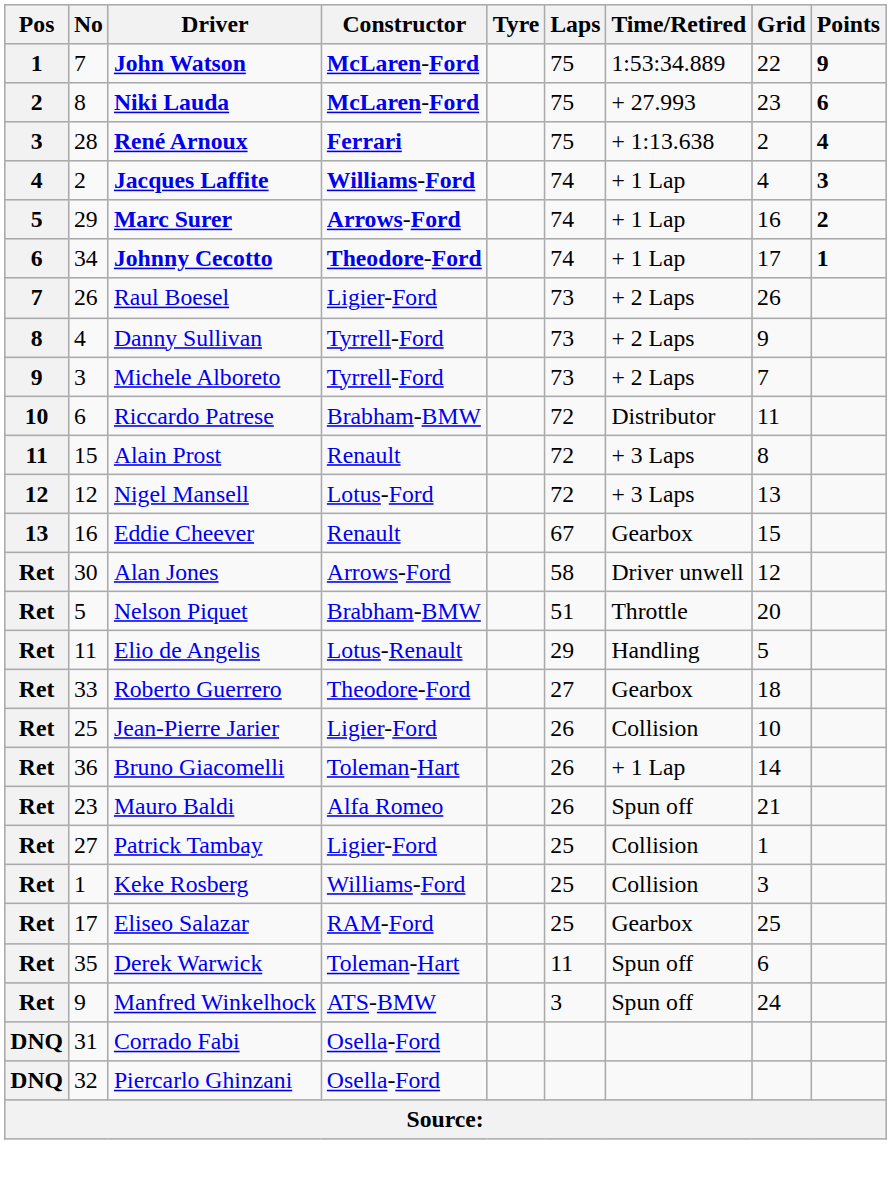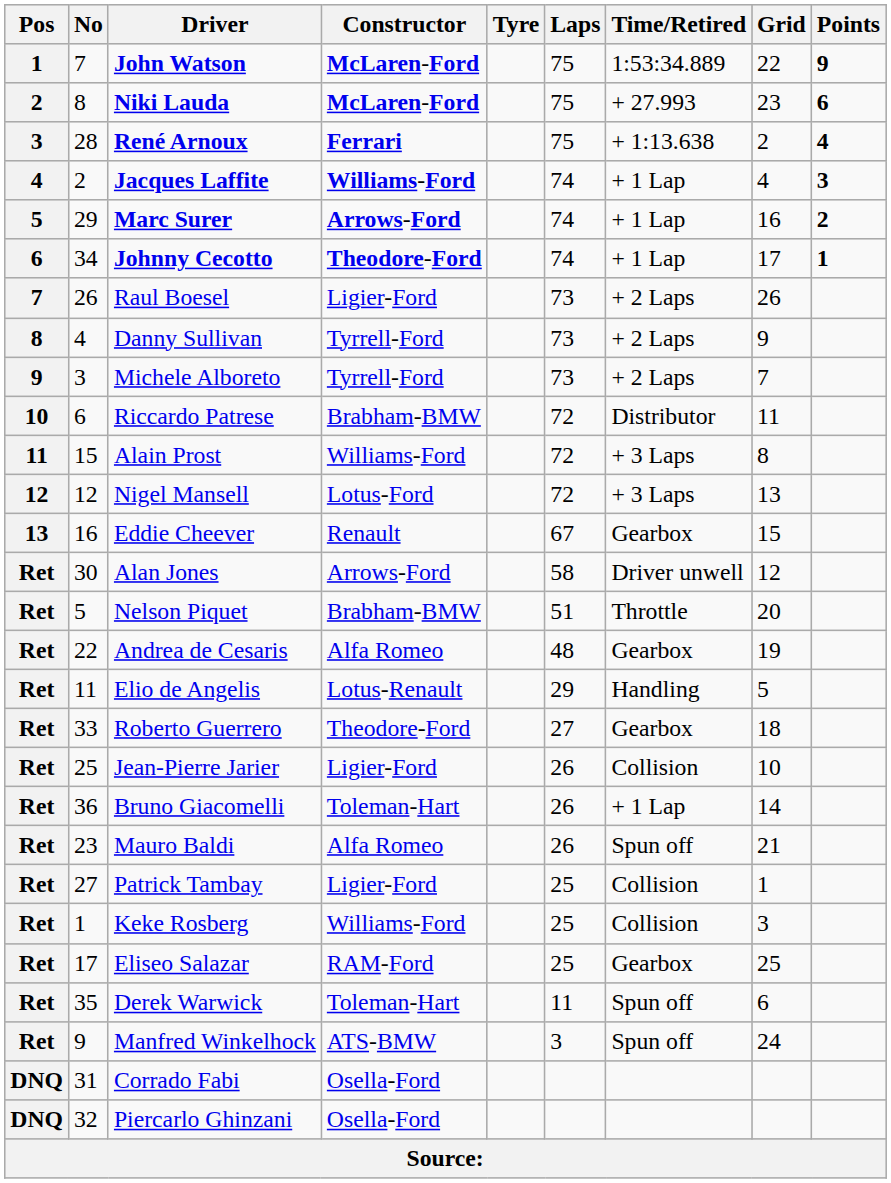 <table class="wikitable" style="font-size: 95%;">
 <tr>
 <th>Pos</th>
 <th>No</th>
 <th>Driver</th>
 <th>Constructor</th>
 <th>Tyre</th>
 <th>Laps</th>
 <th>Time/Retired</th>
 <th>Grid</th>
 <th>Points</th>
 </tr>
 <tr>
 <th>1</th>
 <td>7</td>
 <td> <strong><a href='#'>John Watson</a></strong></td>
 <td><strong><a href='#'>McLaren</a></strong>-<strong><a href='#'>Ford</a></strong></td>
 <td></td>
 <td>75</td>
 <td>1:53:34.889</td>
 <td>22</td>
 <td><strong>9</strong></td>
 </tr>
 <tr>
 <th>2</th>
 <td>8</td>
 <td> <strong><a href='#'>Niki Lauda</a></strong></td>
 <td><strong><a href='#'>McLaren</a></strong>-<strong><a href='#'>Ford</a></strong></td>
 <td></td>
 <td>75</td>
 <td>+ 27.993</td>
 <td>23</td>
 <td><strong>6</strong></td>
 </tr>
 <tr>
 <th>3</th>
 <td>28</td>
 <td> <strong><a href='#'>René Arnoux</a></strong></td>
 <td><strong><a href='#'>Ferrari</a></strong></td>
 <td></td>
 <td>75</td>
 <td>+ 1:13.638</td>
 <td>2</td>
 <td><strong>4</strong></td>
 </tr>
 <tr>
 <th>4</th>
 <td>2</td>
 <td> <strong><a href='#'>Jacques Laffite</a></strong></td>
 <td><strong><a href='#'>Williams</a></strong>-<strong><a href='#'>Ford</a></strong></td>
 <td></td>
 <td>74</td>
 <td>+ 1 Lap</td>
 <td>4</td>
 <td><strong>3</strong></td>
 </tr>
 <tr>
 <th>5</th>
 <td>29</td>
 <td> <strong><a href='#'>Marc Surer</a></strong></td>
 <td><strong><a href='#'>Arrows</a></strong>-<strong><a href='#'>Ford</a></strong></td>
 <td></td>
 <td>74</td>
 <td>+ 1 Lap</td>
 <td>16</td>
 <td><strong>2</strong></td>
 </tr>
 <tr>
 <th>6</th>
 <td>34</td>
 <td> <strong><a href='#'>Johnny Cecotto</a></strong></td>
 <td><strong><a href='#'>Theodore</a></strong>-<strong><a href='#'>Ford</a></strong></td>
 <td></td>
 <td>74</td>
 <td>+ 1 Lap</td>
 <td>17</td>
 <td><strong>1</strong></td>
 </tr>
 <tr>
 <th>7</th>
 <td>26</td>
 <td> <a href='#'>Raul Boesel</a></td>
 <td><a href='#'>Ligier</a>-<a href='#'>Ford</a></td>
 <td></td>
 <td>73</td>
 <td>+ 2 Laps</td>
 <td>26</td>
 <td> </td>
 </tr>
 <tr>
 <th>8</th>
 <td>4</td>
 <td> <a href='#'>Danny Sullivan</a></td>
 <td><a href='#'>Tyrrell</a>-<a href='#'>Ford</a></td>
 <td></td>
 <td>73</td>
 <td>+ 2 Laps</td>
 <td>9</td>
 <td> </td>
 </tr>
 <tr>
 <th>9</th>
 <td>3</td>
 <td> <a href='#'>Michele Alboreto</a></td>
 <td><a href='#'>Tyrrell</a>-<a href='#'>Ford</a></td>
 <td></td>
 <td>73</td>
 <td>+ 2 Laps</td>
 <td>7</td>
 <td> </td>
 </tr>
 <tr>
 <th>10</th>
 <td>6</td>
 <td> <a href='#'>Riccardo Patrese</a></td>
 <td><a href='#'>Brabham</a>-<a href='#'>BMW</a></td>
 <td></td>
 <td>72</td>
 <td>Distributor</td>
 <td>11</td>
 <td> </td>
 </tr>
 <tr>
 <th>11</th>
 <td>15</td>
 <td> <a href='#'>Alain Prost</a></td>
-<td><a href='#'>Renault</a></td>
+<td><a href='#'>Williams</a>-<a href='#'>Ford</a></td>
 <td></td>
 <td>72</td>
 <td>+ 3 Laps</td>
 <td>8</td>
 <td> </td>
 </tr>
 <tr>
 <th>12</th>
 <td>12</td>
 <td> <a href='#'>Nigel Mansell</a></td>
 <td><a href='#'>Lotus</a>-<a href='#'>Ford</a></td>
 <td></td>
 <td>72</td>
 <td>+ 3 Laps</td>
 <td>13</td>
 <td> </td>
 </tr>
 <tr>
 <th>13</th>
 <td>16</td>
 <td> <a href='#'>Eddie Cheever</a></td>
 <td><a href='#'>Renault</a></td>
 <td></td>
 <td>67</td>
 <td>Gearbox</td>
 <td>15</td>
 <td> </td>
 </tr>
 <tr>
 <th>Ret</th>
 <td>30</td>
 <td> <a href='#'>Alan Jones</a></td>
 <td><a href='#'>Arrows</a>-<a href='#'>Ford</a></td>
 <td></td>
 <td>58</td>
 <td>Driver unwell</td>
 <td>12</td>
 <td> </td>
 </tr>
 <tr>
 <th>Ret</th>
 <td>5</td>
 <td> <a href='#'>Nelson Piquet</a></td>
 <td><a href='#'>Brabham</a>-<a href='#'>BMW</a></td>
 <td></td>
 <td>51</td>
 <td>Throttle</td>
 <td>20</td>
+<td> </td>
+</tr>
+<tr>
+<th>Ret</th>
+<td>22</td>
+<td> <a href='#'>Andrea de Cesaris</a></td>
+<td><a href='#'>Alfa Romeo</a></td>
+<td></td>
+<td>48</td>
+<td>Gearbox</td>
+<td>19</td>
 <td> </td>
 </tr>
 <tr>
 <th>Ret</th>
 <td>11</td>
 <td> <a href='#'>Elio de Angelis</a></td>
 <td><a href='#'>Lotus</a>-<a href='#'>Renault</a></td>
 <td></td>
 <td>29</td>
 <td>Handling</td>
 <td>5</td>
 <td> </td>
 </tr>
 <tr>
 <th>Ret</th>
 <td>33</td>
 <td> <a href='#'>Roberto Guerrero</a></td>
 <td><a href='#'>Theodore</a>-<a href='#'>Ford</a></td>
 <td></td>
 <td>27</td>
 <td>Gearbox</td>
 <td>18</td>
 <td> </td>
 </tr>
 <tr>
 <th>Ret</th>
 <td>25</td>
 <td> <a href='#'>Jean-Pierre Jarier</a></td>
 <td><a href='#'>Ligier</a>-<a href='#'>Ford</a></td>
 <td></td>
 <td>26</td>
 <td>Collision</td>
 <td>10</td>
 <td> </td>
 </tr>
 <tr>
 <th>Ret</th>
 <td>36</td>
 <td> <a href='#'>Bruno Giacomelli</a></td>
 <td><a href='#'>Toleman</a>-<a href='#'>Hart</a></td>
 <td></td>
 <td>26</td>
 <td>+ 1 Lap</td>
 <td>14</td>
 <td> </td>
 </tr>
 <tr>
 <th>Ret</th>
 <td>23</td>
 <td> <a href='#'>Mauro Baldi</a></td>
 <td><a href='#'>Alfa Romeo</a></td>
 <td></td>
 <td>26</td>
 <td>Spun off</td>
 <td>21</td>
 <td> </td>
 </tr>
 <tr>
 <th>Ret</th>
 <td>27</td>
 <td> <a href='#'>Patrick Tambay</a></td>
 <td><a href='#'>Ligier</a>-<a href='#'>Ford</a></td>
 <td></td>
 <td>25</td>
 <td>Collision</td>
 <td>1</td>
 <td> </td>
 </tr>
 <tr>
 <th>Ret</th>
 <td>1</td>
 <td> <a href='#'>Keke Rosberg</a></td>
 <td><a href='#'>Williams</a>-<a href='#'>Ford</a></td>
 <td></td>
 <td>25</td>
 <td>Collision</td>
 <td>3</td>
 <td> </td>
 </tr>
 <tr>
 <th>Ret</th>
 <td>17</td>
 <td> <a href='#'>Eliseo Salazar</a></td>
 <td><a href='#'>RAM</a>-<a href='#'>Ford</a></td>
 <td></td>
 <td>25</td>
 <td>Gearbox</td>
 <td>25</td>
 <td> </td>
 </tr>
 <tr>
 <th>Ret</th>
 <td>35</td>
 <td> <a href='#'>Derek Warwick</a></td>
 <td><a href='#'>Toleman</a>-<a href='#'>Hart</a></td>
 <td></td>
 <td>11</td>
 <td>Spun off</td>
 <td>6</td>
 <td> </td>
 </tr>
 <tr>
 <th>Ret</th>
 <td>9</td>
 <td> <a href='#'>Manfred Winkelhock</a></td>
 <td><a href='#'>ATS</a>-<a href='#'>BMW</a></td>
 <td></td>
 <td>3</td>
 <td>Spun off</td>
 <td>24</td>
 <td> </td>
 </tr>
 <tr>
 <th>DNQ</th>
 <td>31</td>
 <td> <a href='#'>Corrado Fabi</a></td>
 <td><a href='#'>Osella</a>-<a href='#'>Ford</a></td>
 <td></td>
 <td> </td>
 <td> </td>
 <td></td>
 <td> </td>
 </tr>
 <tr>
 <th>DNQ</th>
 <td>32</td>
 <td> <a href='#'>Piercarlo Ghinzani</a></td>
 <td><a href='#'>Osella</a>-<a href='#'>Ford</a></td>
 <td></td>
 <td> </td>
 <td> </td>
 <td></td>
 <td> </td>
 </tr>
 <tr>
 <th colspan="9" style="text-align: center">Source: </th>
 </tr>
 </table>
